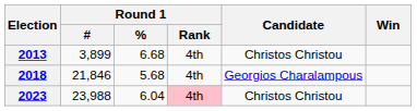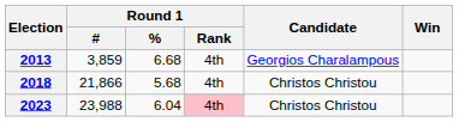 <table class="wikitable" style="text-align:center">
 <tr>
 <th style="width:50px" rowspan="2">Election</th>
 <th colspan="3">Round 1</th>
 <th rowspan="2">Candidate</th>
 <th style="width:50px" rowspan="2">Win</th>
 </tr>
 <tr>
 <th style="width:60px">#</th>
 <th style="width:60px">%</th>
 <th style="width:60px">Rank</th>
 </tr>
 <tr>
 <th><a href='#'>2013</a></th>
-<td align=right>3,899</td>
+<td align=right>3,859</td>
 <td align=right>6.68</td>
 <td>4th</td>
-<td>Christos Christou</td>
+<td><a href='#'>Georgios Charalampous</a></td>
 <td></td>
 </tr>
 <tr>
 <th><a href='#'>2018</a></th>
-<td align=right>21,846</td>
+<td align=right>21,866</td>
 <td align=right>5.68</td>
 <td>4th</td>
-<td><a href='#'>Georgios Charalampous</a></td>
+<td>Christos Christou</td>
 <td></td>
 </tr>
 <tr>
 <th><a href='#'>2023</a></th>
 <td align=right>23,988</td>
 <td align=right>6.04</td>
 <td style="background: pink;">4th</td>
 <td>Christos Christou</td>
 <td></td>
 </tr>
 </table>
